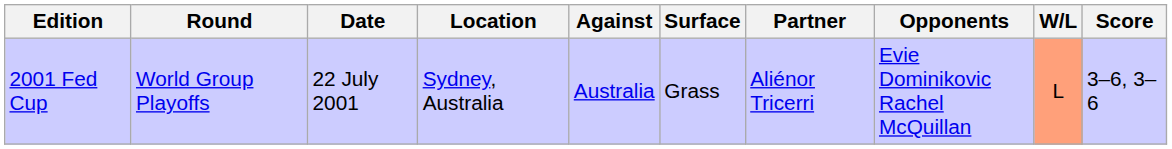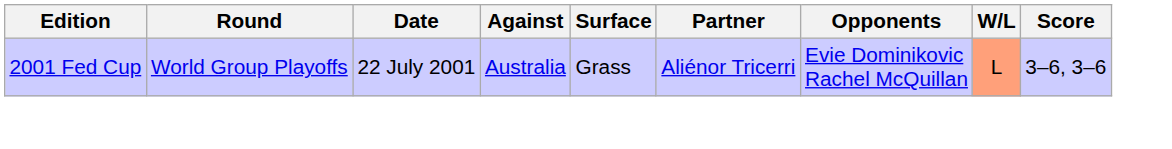 <table class=wikitable style=font-size:97%>
 <tr>
 <th>Edition</th>
 <th>Round</th>
 <th>Date</th>
-<th>Location</th>
 <th>Against</th>
 <th>Surface</th>
 <th>Partner</th>
 <th>Opponents</th>
 <th>W/L</th>
 <th>Score</th>
 </tr>
 <tr style="background:#ccccff;">
 <td><a href='#'>2001 Fed Cup</a></td>
 <td><a href='#'>World Group Playoffs</a></td>
 <td>22 July 2001</td>
-<td><a href='#'>Sydney</a>, Australia</td>
 <td> <a href='#'>Australia</a></td>
 <td>Grass</td>
 <td> <a href='#'>Aliénor Tricerri</a></td>
 <td> <a href='#'>Evie Dominikovic</a> <br>  <a href='#'>Rachel McQuillan</a></td>
 <td style="text-align:center; background:#ffa07a;">L</td>
 <td>3–6, 3–6</td>
 </tr>
 </table>
